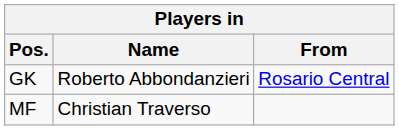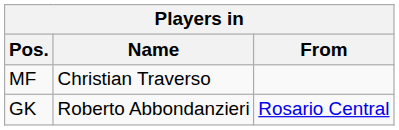 <table class="wikitable">
 <tr>
 <th colspan="3">Players in</th>
 </tr>
 <tr>
 <th>Pos.</th>
 <th>Name</th>
 <th>From</th>
 </tr>
 <tr>
+<td>MF</td>
+<td>Christian Traverso</td>
+<td></td>
+</tr>
+<tr>
 <td>GK</td>
 <td>Roberto Abbondanzieri</td>
 <td><a href='#'>Rosario Central</a></td>
 </tr>
-<tr>
-<td>MF</td>
-<td>Christian Traverso</td>
-<td></td>
-</tr>
 </table>
